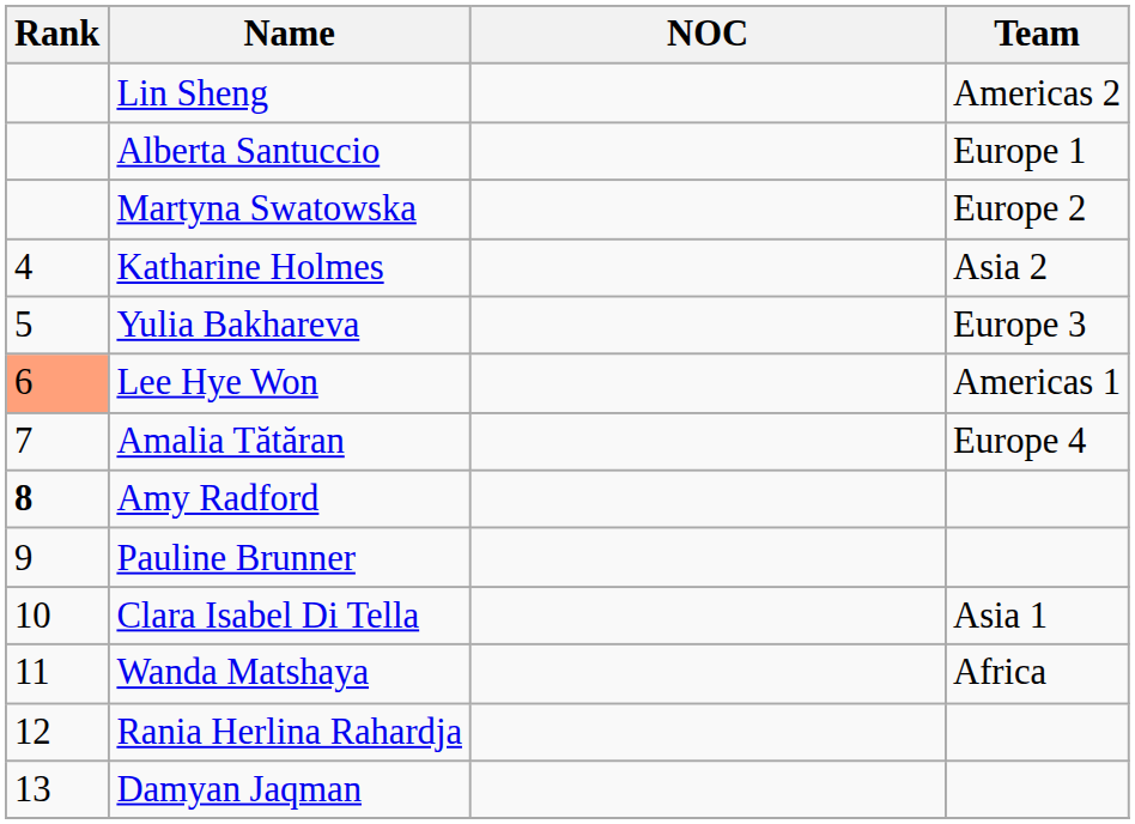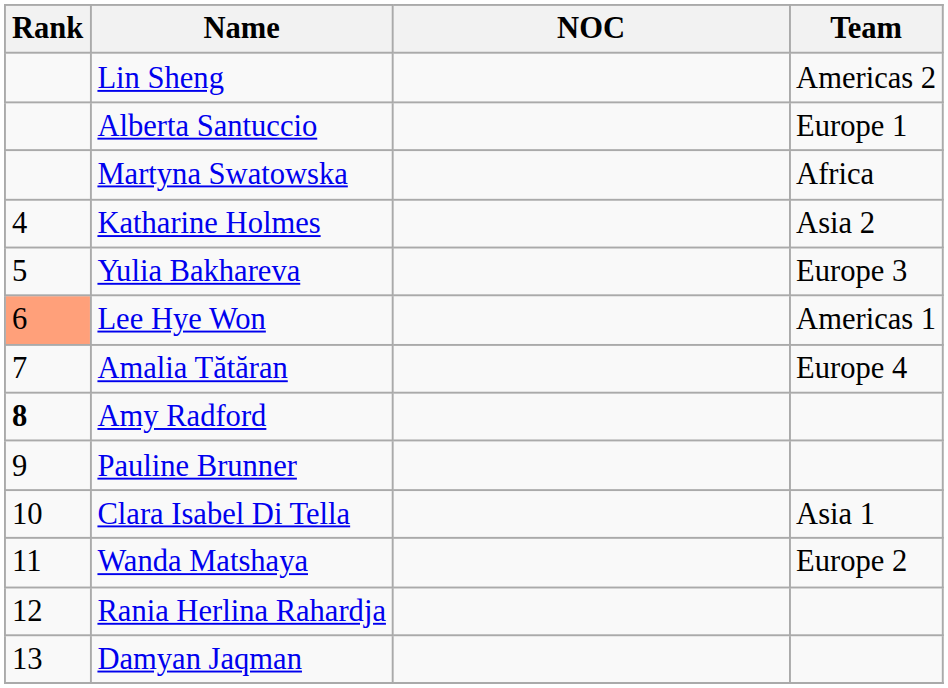 <table class = "wikitable">
 <tr>
 <th>Rank</th>
 <th>Name</th>
 <th width=200>NOC</th>
 <th>Team</th>
 </tr>
 <tr>
 <td></td>
 <td><a href='#'>Lin Sheng</a></td>
 <td></td>
 <td>Americas 2</td>
 </tr>
 <tr>
 <td></td>
 <td><a href='#'>Alberta Santuccio</a></td>
 <td></td>
 <td>Europe 1</td>
 </tr>
 <tr>
 <td></td>
 <td><a href='#'>Martyna Swatowska</a></td>
 <td></td>
-<td>Europe 2</td>
+<td>Africa</td>
 </tr>
 <tr>
 <td>4</td>
 <td><a href='#'>Katharine Holmes</a></td>
 <td></td>
 <td>Asia 2</td>
 </tr>
 <tr>
 <td>5</td>
 <td><a href='#'>Yulia Bakhareva</a></td>
 <td></td>
 <td>Europe 3</td>
 </tr>
 <tr>
 <td style="background: lightsalmon;">6</td>
 <td><a href='#'>Lee Hye Won</a></td>
 <td></td>
 <td>Americas 1</td>
 </tr>
 <tr>
 <td>7</td>
 <td><a href='#'>Amalia Tătăran</a></td>
 <td></td>
 <td>Europe 4</td>
 </tr>
 <tr>
 <td><strong>8</strong></td>
 <td><a href='#'>Amy Radford</a></td>
 <td></td>
 <td></td>
 </tr>
 <tr>
 <td>9</td>
 <td><a href='#'>Pauline Brunner</a></td>
 <td></td>
 <td></td>
 </tr>
 <tr>
 <td>10</td>
 <td><a href='#'>Clara Isabel Di Tella</a></td>
 <td></td>
 <td>Asia 1</td>
 </tr>
 <tr>
 <td>11</td>
 <td><a href='#'>Wanda Matshaya</a></td>
 <td></td>
-<td>Africa</td>
+<td>Europe 2</td>
 </tr>
 <tr>
 <td>12</td>
 <td><a href='#'>Rania Herlina Rahardja</a></td>
 <td></td>
 <td></td>
 </tr>
 <tr>
 <td>13</td>
 <td><a href='#'>Damyan Jaqman</a></td>
 <td></td>
 <td></td>
 </tr>
 <tr>
 </tr>
 </table>
